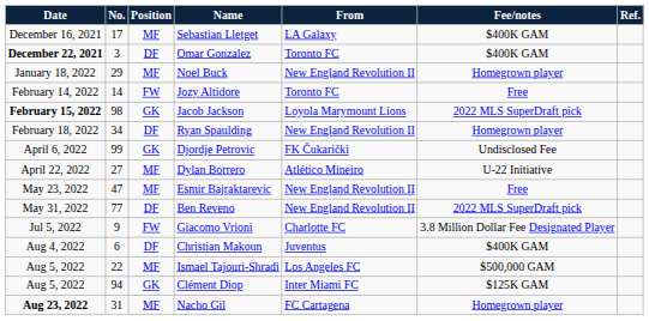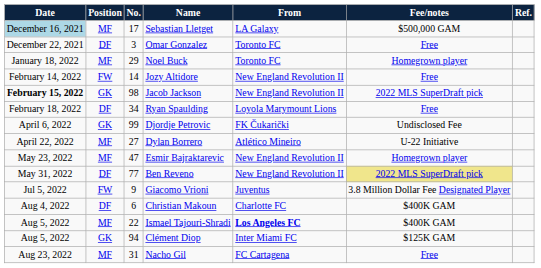 <table class="wikitable" style="text-align:center; font-size:90%; ">
 <tr>
 <th style="background:#0C2340; color:#FFFFFF;">Date</th>
+<th style="background:#0C2340; color:#FFFFFF;">Position</th>
 <th style="background:#0C2340; color:#FFFFFF;">No.</th>
-<th style="background:#0C2340; color:#FFFFFF;">Position</th>
 <th style="background:#0C2340; color:#FFFFFF;">Name</th>
 <th style="background:#0C2340; color:#FFFFFF;">From</th>
 <th style="background:#0C2340; color:#FFFFFF;">Fee/notes</th>
 <th style="background:#0C2340; color:#FFFFFF;">Ref.</th>
 </tr>
 <tr>
-<td>December 16, 2021</td>
+<td style="background: lightblue;">December 16, 2021</td>
+<td><a href='#'>MF</a></td>
 <td>17</td>
-<td><a href='#'>MF</a></td>
 <td align="left"> <a href='#'>Sebastian Lletget</a></td>
 <td align="left"> <a href='#'>LA Galaxy</a></td>
-<td>$400K GAM</td>
+<td>$500,000 GAM</td>
 <td></td>
 </tr>
 <tr>
-<td><strong>December 22, 2021</strong></td>
+<td>December 22, 2021</td>
+<td><a href='#'>DF</a></td>
 <td>3</td>
-<td><a href='#'>DF</a></td>
 <td align="left"> <a href='#'>Omar Gonzalez</a></td>
 <td align="left"> <a href='#'>Toronto FC</a></td>
-<td>$400K GAM</td>
+<td><a href='#'>Free</a></td>
 <td></td>
 </tr>
 <tr>
 <td>January 18, 2022</td>
+<td><a href='#'>MF</a></td>
 <td>29</td>
-<td><a href='#'>MF</a></td>
 <td align="left"> <a href='#'>Noel Buck</a></td>
-<td align="left"> <a href='#'>New England Revolution II</a></td>
+<td align="left"> <a href='#'>Toronto FC</a></td>
 <td><a href='#'>Homegrown player</a></td>
 <td></td>
 </tr>
 <tr>
 <td>February 14, 2022</td>
+<td><a href='#'>FW</a></td>
 <td>14</td>
-<td><a href='#'>FW</a></td>
 <td align="left"> <a href='#'>Jozy Altidore</a></td>
-<td align="left"> <a href='#'>Toronto FC</a></td>
+<td align="left"> <a href='#'>New England Revolution II</a></td>
 <td><a href='#'>Free</a></td>
 <td></td>
 </tr>
 <tr>
 <td><strong>February 15, 2022</strong></td>
+<td><a href='#'>GK</a></td>
 <td>98</td>
-<td><a href='#'>GK</a></td>
 <td align="left"> <a href='#'>Jacob Jackson</a></td>
-<td align="left"> <a href='#'>Loyola Marymount Lions</a></td>
+<td align="left"> <a href='#'>New England Revolution II</a></td>
 <td><a href='#'>2022 MLS SuperDraft pick</a></td>
 <td></td>
 </tr>
 <tr>
 <td>February 18, 2022</td>
+<td><a href='#'>DF</a></td>
 <td>34</td>
-<td><a href='#'>DF</a></td>
 <td align="left"> <a href='#'>Ryan Spaulding</a></td>
-<td align="left"> <a href='#'>New England Revolution II</a></td>
-<td><a href='#'>Homegrown player</a></td>
+<td align="left"> <a href='#'>Loyola Marymount Lions</a></td>
+<td><a href='#'>Free</a></td>
 <td></td>
 </tr>
 <tr>
 <td>April 6, 2022</td>
+<td><a href='#'>GK</a></td>
 <td>99</td>
-<td><a href='#'>GK</a></td>
 <td align="left"> <a href='#'>Djordje Petrovic</a></td>
 <td align="left"> <a href='#'>FK Čukarički</a></td>
 <td>Undisclosed Fee</td>
 <td></td>
 </tr>
 <tr>
 <td>April 22, 2022</td>
+<td><a href='#'>MF</a></td>
 <td>27</td>
-<td><a href='#'>MF</a></td>
 <td align="left"> <a href='#'>Dylan Borrero</a></td>
 <td align="left"> <a href='#'>Atlético Mineiro</a></td>
 <td>U-22 Initiative</td>
 <td></td>
 </tr>
 <tr>
 <td>May 23, 2022</td>
+<td><a href='#'>MF</a></td>
 <td>47</td>
-<td><a href='#'>MF</a></td>
 <td align="left"> <a href='#'>Esmir Bajraktarevic</a></td>
 <td align="left"> <a href='#'>New England Revolution II</a></td>
-<td><a href='#'>Free</a></td>
+<td><a href='#'>Homegrown player</a></td>
 <td></td>
 </tr>
 <tr>
 <td>May 31, 2022</td>
+<td><a href='#'>DF</a></td>
 <td>77</td>
-<td><a href='#'>DF</a></td>
 <td align="left"> <a href='#'>Ben Reveno</a></td>
 <td align="left"> <a href='#'>New England Revolution II</a></td>
-<td><a href='#'>2022 MLS SuperDraft pick</a></td>
+<td style="background: khaki;"><a href='#'>2022 MLS SuperDraft pick</a></td>
 <td></td>
 </tr>
 <tr>
 <td>Jul 5, 2022</td>
+<td><a href='#'>FW</a></td>
 <td>9</td>
-<td><a href='#'>FW</a></td>
 <td align="left"> <a href='#'>Giacomo Vrioni</a></td>
-<td align="left"> <a href='#'>Charlotte FC</a></td>
+<td align="left"> <a href='#'>Juventus</a></td>
 <td>3.8 Million Dollar Fee <a href='#'>Designated Player</a></td>
 <td></td>
 </tr>
 <tr>
 <td>Aug 4, 2022</td>
+<td><a href='#'>DF</a></td>
 <td>6</td>
-<td><a href='#'>DF</a></td>
 <td align="left"> <a href='#'>Christian Makoun</a></td>
-<td align="left"> <a href='#'>Juventus</a></td>
+<td align="left"> <a href='#'>Charlotte FC</a></td>
 <td>$400K GAM</td>
 <td></td>
 </tr>
 <tr>
 <td>Aug 5, 2022</td>
+<td><a href='#'>MF</a></td>
 <td>22</td>
-<td><a href='#'>MF</a></td>
 <td align="left"> <a href='#'>Ismael Tajouri-Shradi</a></td>
-<td align="left"> <a href='#'>Los Angeles FC</a></td>
-<td>$500,000 GAM</td>
+<td align="left"><strong> <a href='#'>Los Angeles FC</a></strong></td>
+<td>$400K GAM</td>
 <td></td>
 </tr>
 <tr>
 <td>Aug 5, 2022</td>
+<td><a href='#'>GK</a></td>
 <td>94</td>
-<td><a href='#'>GK</a></td>
 <td align="left">  <a href='#'>Clément Diop</a></td>
 <td align="left"> <a href='#'>Inter Miami FC</a></td>
 <td>$125K GAM</td>
 <td></td>
 </tr>
 <tr>
-<td><strong>Aug 23, 2022</strong></td>
+<td>Aug 23, 2022</td>
+<td><a href='#'>MF</a></td>
 <td>31</td>
-<td><a href='#'>MF</a></td>
 <td align="left"> <a href='#'>Nacho Gil</a></td>
 <td align="left"> <a href='#'>FC Cartagena</a></td>
-<td><a href='#'>Homegrown player</a></td>
+<td><a href='#'>Free</a></td>
 <td></td>
 </tr>
 </table>
